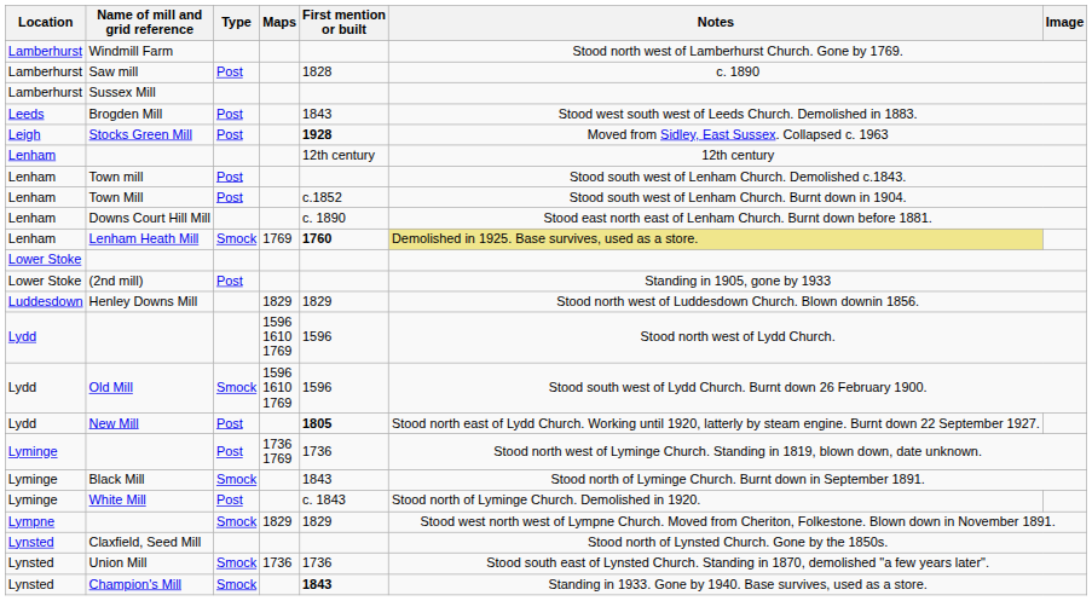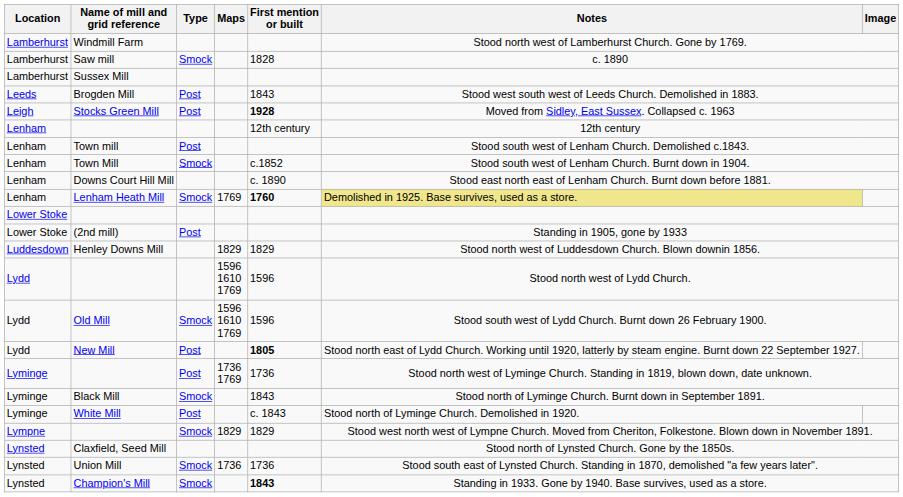 <table class="wikitable">
 <tr>
 <th>Location</th>
 <th>Name of mill and<br>grid reference</th>
 <th>Type</th>
 <th>Maps</th>
 <th>First mention<br>or built</th>
 <th>Notes</th>
 <th>Image</th>
 </tr>
 <tr>
 <td><a href='#'>Lamberhurst</a></td>
 <td>Windmill Farm</td>
 <td></td>
 <td></td>
 <td></td>
 <td colspan="2" style="text-align:center;">Stood  north west of Lamberhurst Church. Gone by 1769.</td>
 </tr>
 <tr>
 <td>Lamberhurst</td>
 <td>Saw mill<br></td>
-<td><a href='#'>Post</a></td>
+<td><a href='#'>Smock</a></td>
 <td></td>
 <td>1828</td>
 <td colspan="2" style="text-align:center;">c. 1890</td>
 </tr>
 <tr>
 <td>Lamberhurst</td>
 <td>Sussex Mill</td>
 <td></td>
 <td></td>
 <td></td>
 <td colspan="2" style="text-align:center;"></td>
 </tr>
 <tr>
 <td><a href='#'>Leeds</a></td>
 <td>Brogden Mill</td>
 <td><a href='#'>Post</a></td>
 <td></td>
 <td>1843</td>
 <td colspan="2" style="text-align:center;">Stood  west south west of Leeds Church. Demolished in 1883.</td>
 </tr>
 <tr>
 <td><a href='#'>Leigh</a></td>
 <td><a href='#'>Stocks Green Mill</a><br></td>
 <td><a href='#'>Post</a></td>
 <td></td>
 <td><strong>1928</strong></td>
 <td colspan="2" style="text-align:center;">Moved from <a href='#'>Sidley, East Sussex</a>. Collapsed c. 1963</td>
 </tr>
 <tr>
 <td><a href='#'>Lenham</a></td>
 <td></td>
 <td></td>
 <td></td>
 <td>12th century</td>
 <td colspan="2" style="text-align:center;">12th century</td>
 </tr>
 <tr>
 <td>Lenham</td>
 <td>Town mill</td>
 <td><a href='#'>Post</a></td>
 <td></td>
 <td></td>
 <td colspan="2" style="text-align:center;">Stood  south west of Lenham Church. Demolished c.1843.</td>
 </tr>
 <tr>
 <td>Lenham</td>
 <td>Town Mill</td>
-<td><a href='#'>Post</a></td>
+<td><a href='#'>Smock</a></td>
 <td></td>
 <td>c.1852</td>
 <td colspan="2" style="text-align:center;">Stood  south west of Lenham Church. Burnt down in 1904.</td>
 </tr>
 <tr>
 <td>Lenham</td>
 <td>Downs Court Hill Mill</td>
 <td></td>
 <td></td>
 <td>c. 1890</td>
 <td colspan="2" style="text-align:center;">Stood  east north east of Lenham Church. Burnt down before 1881.</td>
 </tr>
 <tr>
 <td>Lenham</td>
 <td><a href='#'>Lenham Heath Mill</a><br></td>
 <td><a href='#'>Smock</a></td>
 <td>1769</td>
 <td><strong>1760</strong></td>
 <td style="background: khaki;">Demolished in 1925. Base survives, used as a store.</td>
 <td></td>
 </tr>
 <tr>
 <td><a href='#'>Lower Stoke</a></td>
 <td></td>
 <td></td>
 <td></td>
 <td></td>
 <td colspan="2" style="text-align:center;"></td>
 </tr>
 <tr>
 <td>Lower Stoke</td>
 <td>(2nd mill)</td>
 <td><a href='#'>Post</a></td>
 <td></td>
 <td></td>
 <td colspan="2" style="text-align:center;">Standing in 1905, gone by 1933</td>
 </tr>
 <tr>
 <td><a href='#'>Luddesdown</a></td>
 <td>Henley Downs Mill</td>
 <td></td>
 <td>1829</td>
 <td>1829</td>
 <td colspan="2" style="text-align:center;">Stood  north west of Luddesdown Church. Blown downin 1856.</td>
 </tr>
 <tr>
 <td><a href='#'>Lydd</a></td>
 <td></td>
 <td></td>
 <td>1596<br>1610<br>1769</td>
 <td>1596</td>
 <td colspan="2" style="text-align:center;">Stood  north west of Lydd Church.</td>
 </tr>
 <tr>
 <td>Lydd</td>
 <td><a href='#'>Old Mill</a></td>
 <td><a href='#'>Smock</a></td>
 <td>1596<br>1610<br>1769</td>
 <td>1596</td>
 <td colspan="2" style="text-align:center;">Stood  south west of Lydd Church. Burnt down 26 February 1900.</td>
 </tr>
 <tr>
 <td>Lydd</td>
 <td><a href='#'>New Mill</a></td>
 <td><a href='#'>Post</a></td>
 <td></td>
 <td><strong>1805</strong></td>
 <td>Stood  north east of Lydd Church. Working until 1920, latterly by steam engine. Burnt down 22 September 1927.</td>
 <td></td>
 </tr>
 <tr>
 <td><a href='#'>Lyminge</a></td>
 <td></td>
 <td><a href='#'>Post</a></td>
 <td>1736<br>1769</td>
 <td>1736</td>
 <td colspan="2" style="text-align:center;">Stood  north west of Lyminge Church. Standing in 1819, blown down, date unknown.</td>
 </tr>
 <tr>
 <td>Lyminge</td>
 <td>Black Mill</td>
 <td><a href='#'>Smock</a></td>
 <td></td>
 <td>1843</td>
 <td colspan="2" style="text-align:center;">Stood  north of Lyminge Church. Burnt down in September 1891.</td>
 </tr>
 <tr>
 <td>Lyminge</td>
 <td><a href='#'>White Mill</a></td>
 <td><a href='#'>Post</a></td>
 <td></td>
 <td>c. 1843</td>
 <td>Stood  north of Lyminge Church. Demolished in 1920.</td>
 <td></td>
 </tr>
 <tr>
 <td><a href='#'>Lympne</a></td>
 <td></td>
 <td><a href='#'>Smock</a></td>
 <td>1829</td>
 <td>1829</td>
 <td colspan="2" style="text-align:center;">Stood  west north west of Lympne Church. Moved from Cheriton, Folkestone. Blown down in November 1891.</td>
 </tr>
 <tr>
 <td><a href='#'>Lynsted</a></td>
 <td>Claxfield, Seed Mill</td>
 <td></td>
 <td></td>
 <td></td>
 <td colspan="2" style="text-align:center;">Stood  north of Lynsted Church. Gone by the 1850s.</td>
 </tr>
 <tr>
 <td>Lynsted</td>
 <td>Union Mill</td>
 <td><a href='#'>Smock</a></td>
 <td>1736</td>
 <td>1736</td>
 <td colspan="2" style="text-align:center;">Stood  south east of Lynsted Church. Standing in 1870, demolished "a few years later".</td>
 </tr>
 <tr>
 <td>Lynsted</td>
 <td><a href='#'>Champion's Mill</a><br></td>
 <td><a href='#'>Smock</a></td>
 <td></td>
 <td><strong>1843</strong></td>
 <td colspan="2" style="text-align:center;">Standing in 1933. Gone by 1940. Base survives, used as a store.</td>
 </tr>
 </table>
